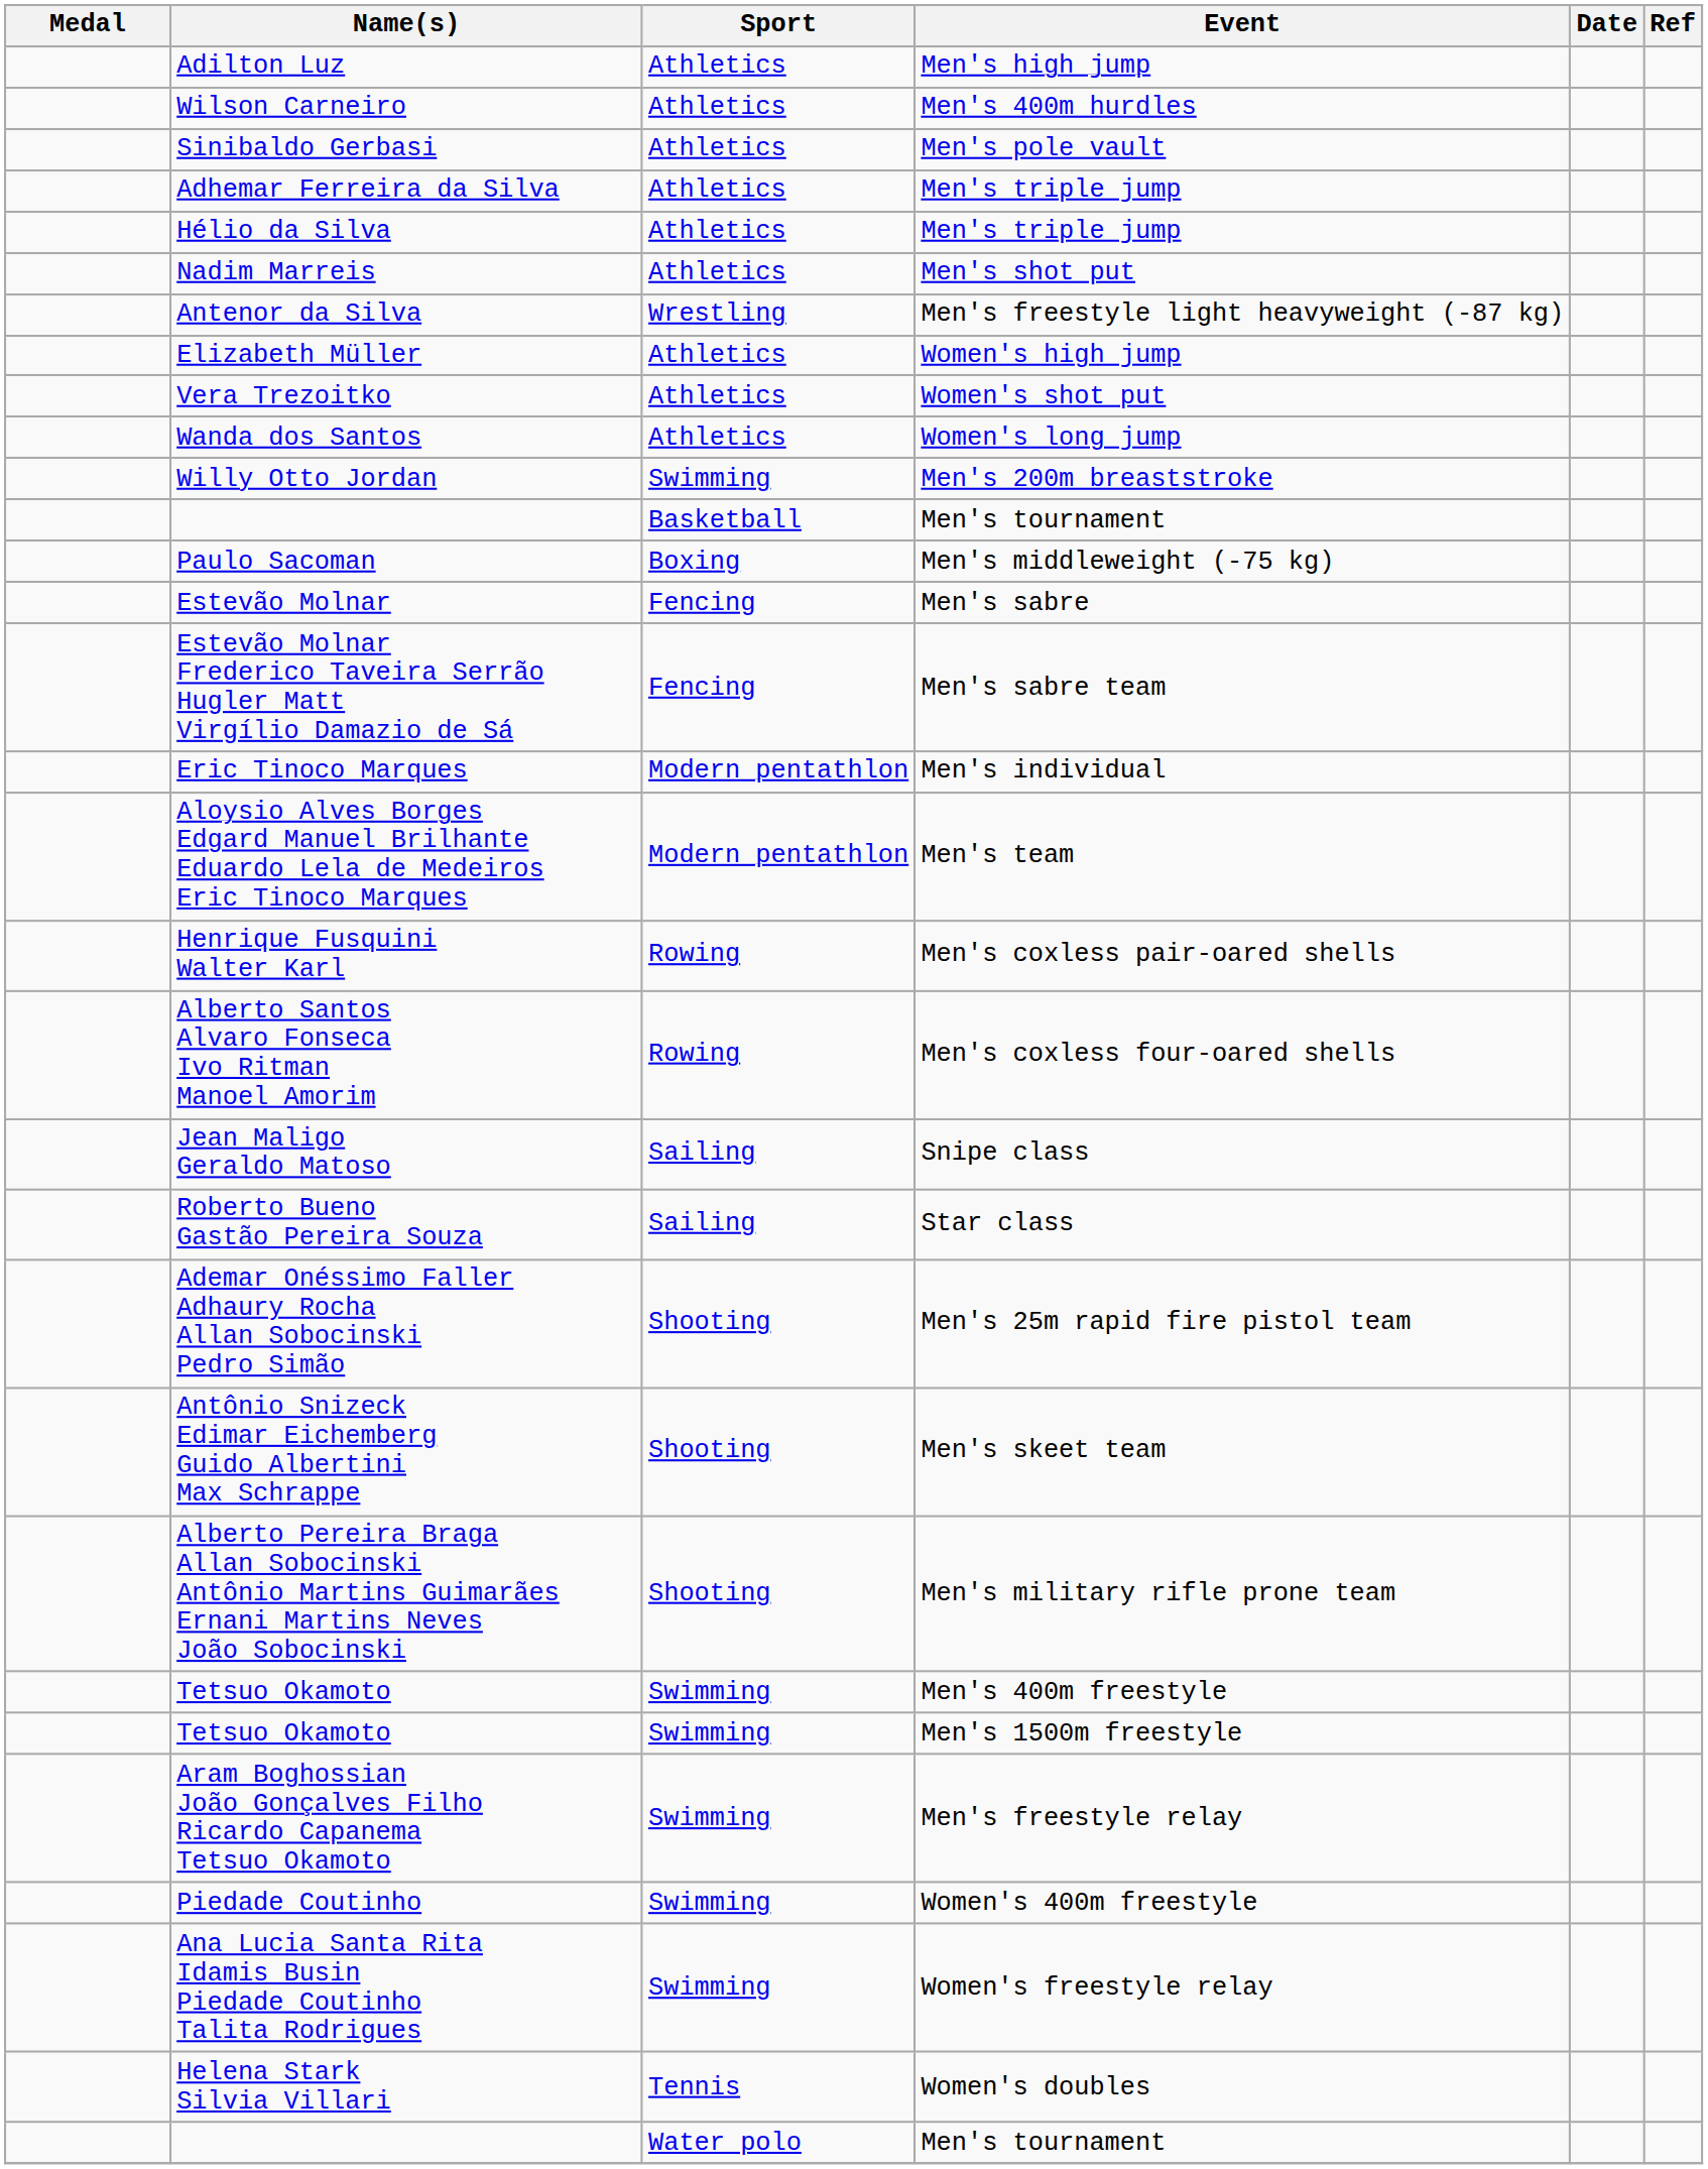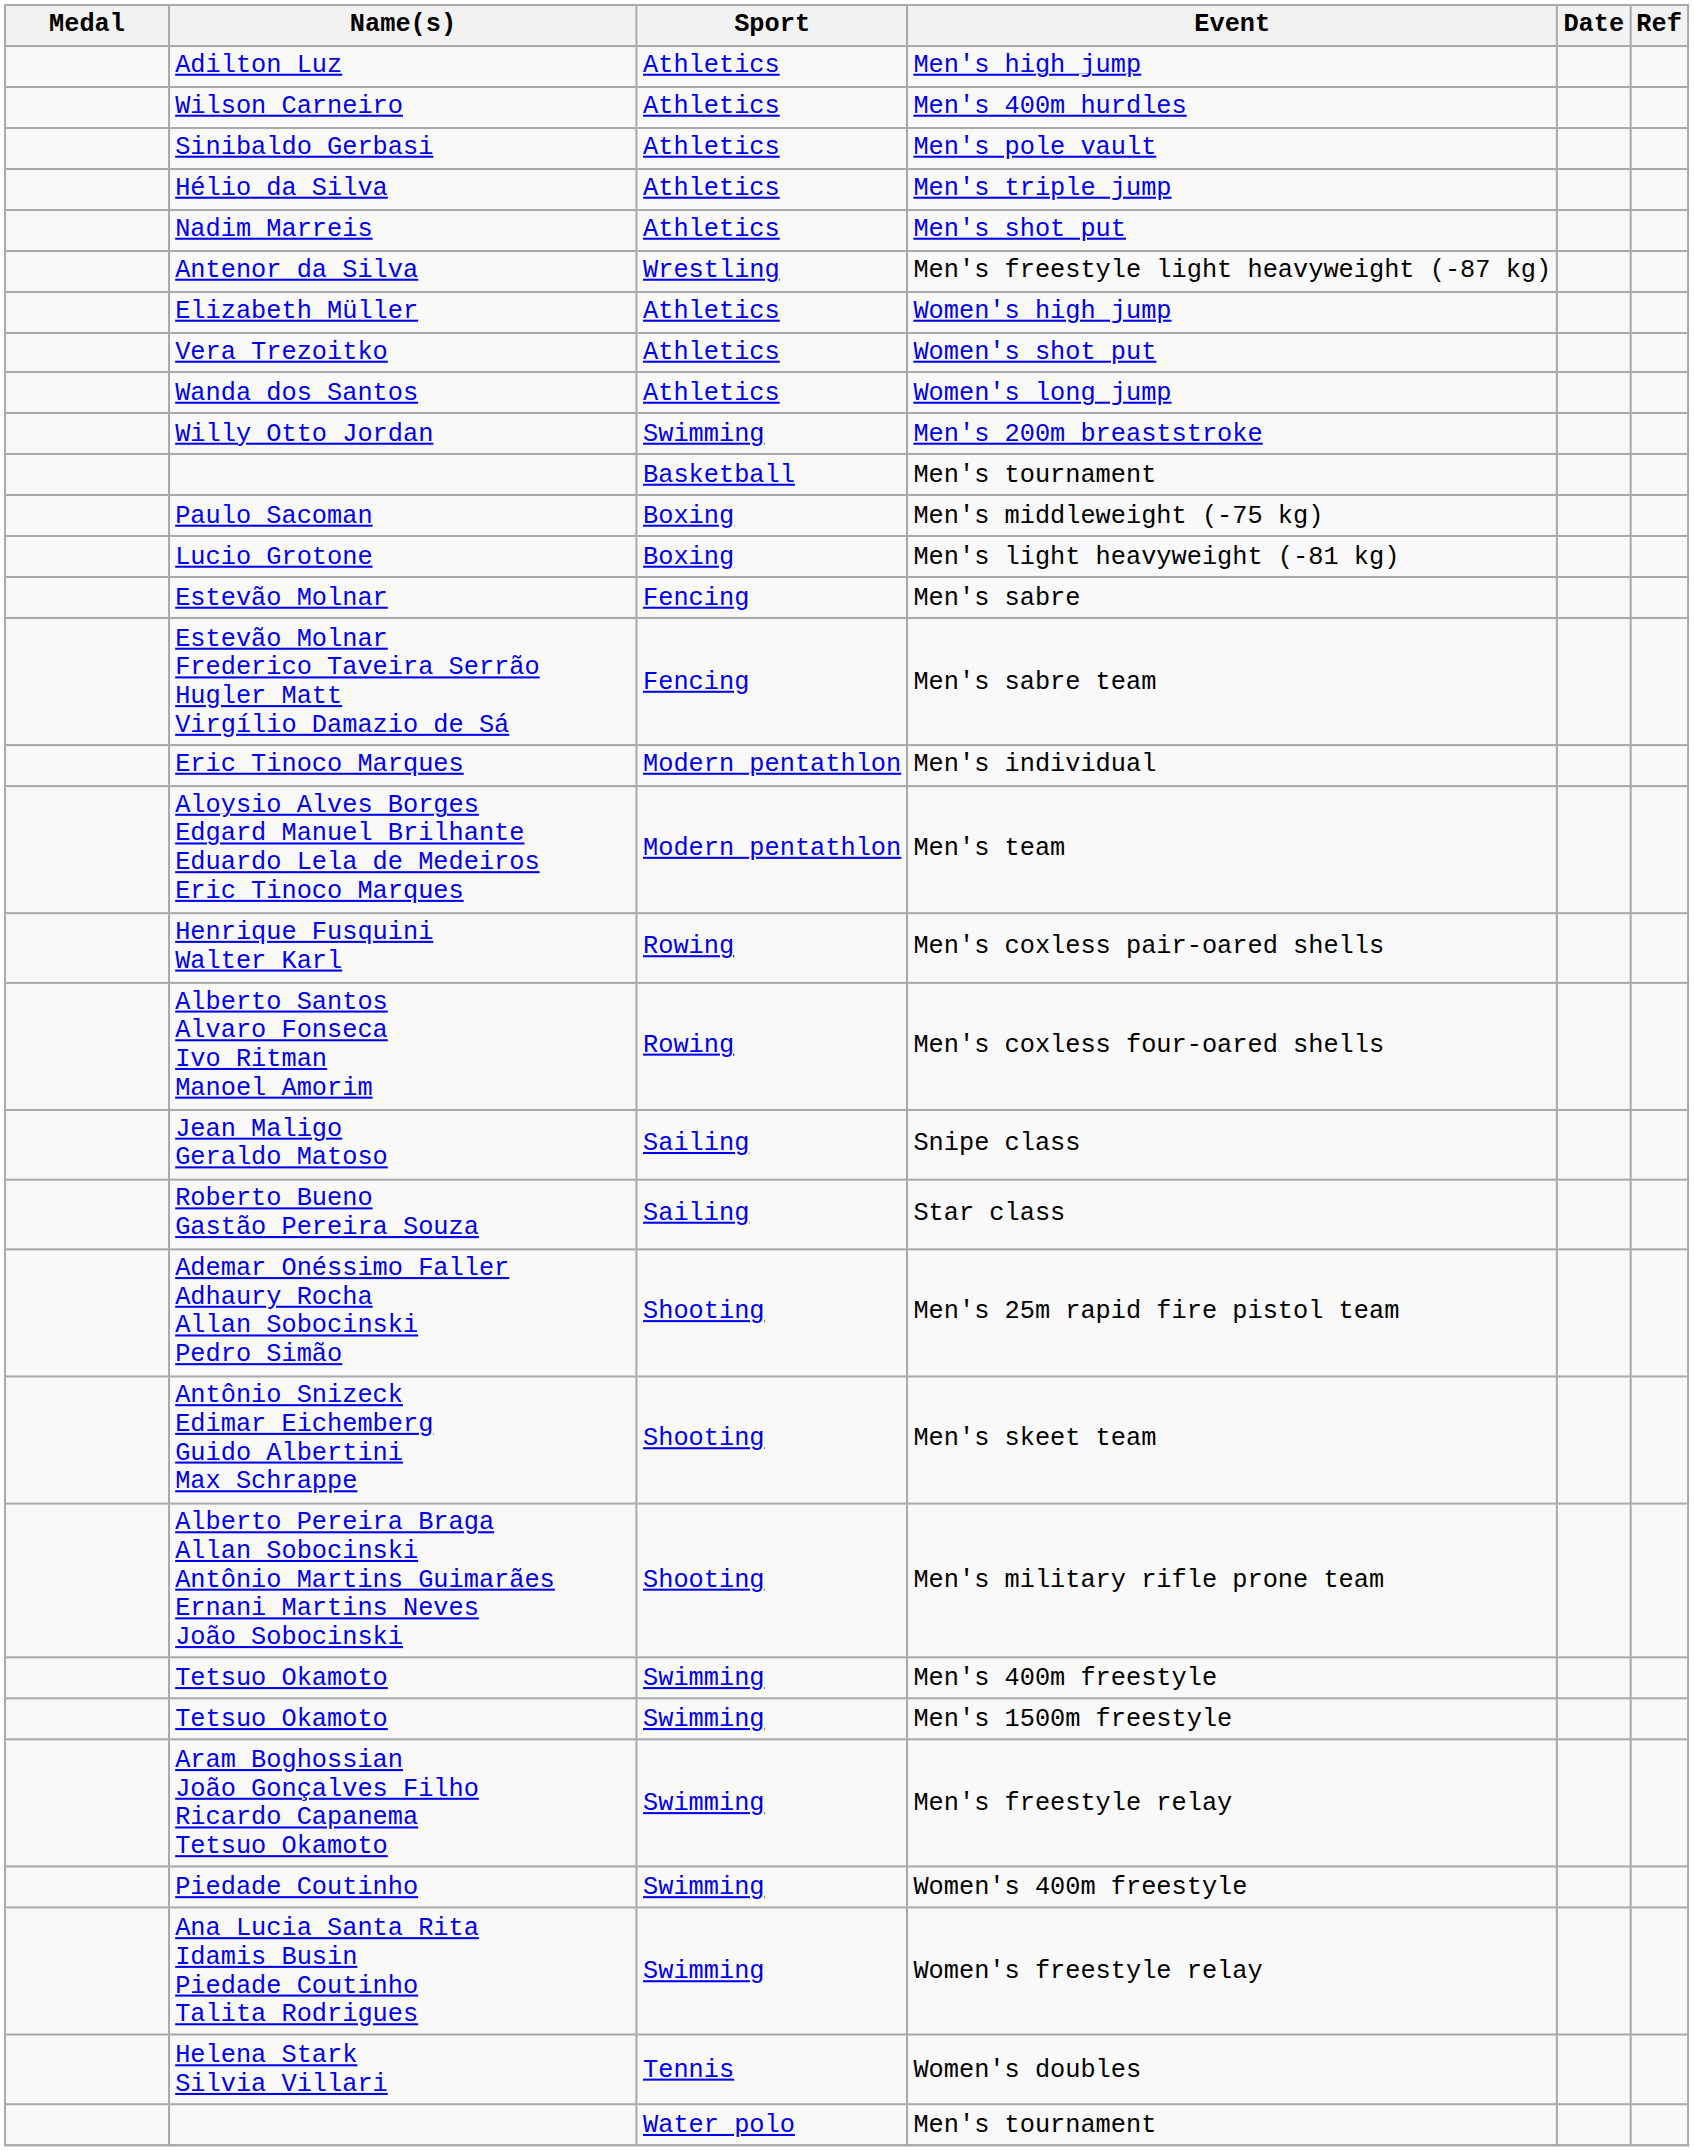 <table class="wikitable sortable" style="font-size: 95%;">
 <tr>
 <th style="width:6em">Medal</th>
 <th style="width:18em">Name(s)</th>
 <th>Sport</th>
 <th>Event</th>
 <th>Date</th>
 <th>Ref</th>
 </tr>
 <tr>
 <td></td>
 <td><a href='#'>Adilton Luz</a></td>
 <td><a href='#'>Athletics</a></td>
 <td><a href='#'>Men's high jump</a></td>
 <td></td>
 <td></td>
 </tr>
 <tr>
 <td></td>
 <td><a href='#'>Wilson Carneiro</a></td>
 <td><a href='#'>Athletics</a></td>
 <td><a href='#'>Men's 400m hurdles</a></td>
 <td></td>
 <td></td>
 </tr>
 <tr>
 <td></td>
 <td><a href='#'>Sinibaldo Gerbasi</a></td>
 <td><a href='#'>Athletics</a></td>
 <td><a href='#'>Men's pole vault</a></td>
-<td></td>
-<td></td>
-</tr>
-<tr>
-<td></td>
-<td><a href='#'>Adhemar Ferreira da Silva</a></td>
-<td><a href='#'>Athletics</a></td>
-<td><a href='#'>Men's triple jump</a></td>
 <td></td>
 <td></td>
 </tr>
 <tr>
 <td></td>
 <td><a href='#'>Hélio da Silva</a></td>
 <td><a href='#'>Athletics</a></td>
 <td><a href='#'>Men's triple jump</a></td>
 <td></td>
 <td></td>
 </tr>
 <tr>
 <td></td>
 <td><a href='#'>Nadim Marreis</a></td>
 <td><a href='#'>Athletics</a></td>
 <td><a href='#'>Men's shot put</a></td>
 <td></td>
 <td></td>
 </tr>
 <tr>
 <td></td>
 <td><a href='#'>Antenor da Silva</a></td>
 <td><a href='#'>Wrestling</a></td>
 <td>Men's freestyle light heavyweight (-87 kg)</td>
 <td></td>
 <td></td>
 </tr>
 <tr>
 <td></td>
 <td><a href='#'>Elizabeth Müller</a></td>
 <td><a href='#'>Athletics</a></td>
 <td><a href='#'>Women's high jump</a></td>
 <td></td>
 <td></td>
 </tr>
 <tr>
 <td></td>
 <td><a href='#'>Vera Trezoitko</a></td>
 <td><a href='#'>Athletics</a></td>
 <td><a href='#'>Women's shot put</a></td>
 <td></td>
 <td></td>
 </tr>
 <tr>
 <td></td>
 <td><a href='#'>Wanda dos Santos</a></td>
 <td><a href='#'>Athletics</a></td>
 <td><a href='#'>Women's long jump</a></td>
 <td></td>
 <td></td>
 </tr>
 <tr>
 <td></td>
 <td><a href='#'>Willy Otto Jordan</a></td>
 <td><a href='#'>Swimming</a></td>
 <td><a href='#'>Men's 200m breaststroke</a></td>
 <td></td>
 <td></td>
 </tr>
 <tr>
 <td></td>
 <td><br></td>
 <td><a href='#'>Basketball</a></td>
 <td>Men's tournament</td>
 <td></td>
 <td></td>
 </tr>
 <tr>
 <td></td>
 <td><a href='#'>Paulo Sacoman</a></td>
 <td><a href='#'>Boxing</a></td>
 <td>Men's middleweight (-75 kg)</td>
+<td></td>
+<td></td>
+</tr>
+<tr>
+<td></td>
+<td><a href='#'>Lucio Grotone</a></td>
+<td><a href='#'>Boxing</a></td>
+<td>Men's light heavyweight (-81 kg)</td>
 <td></td>
 <td></td>
 </tr>
 <tr>
 <td></td>
 <td><a href='#'>Estevão Molnar</a></td>
 <td><a href='#'>Fencing</a></td>
 <td>Men's sabre</td>
 <td></td>
 <td></td>
 </tr>
 <tr>
 <td></td>
 <td><a href='#'>Estevão Molnar</a><br><a href='#'>Frederico Taveira Serrão</a><br><a href='#'>Hugler Matt</a><br><a href='#'>Virgílio Damazio de Sá</a></td>
 <td><a href='#'>Fencing</a></td>
 <td>Men's sabre team</td>
 <td></td>
 <td></td>
 </tr>
 <tr>
 <td></td>
 <td><a href='#'>Eric Tinoco Marques</a></td>
 <td><a href='#'>Modern pentathlon</a></td>
 <td>Men's individual</td>
 <td></td>
 <td></td>
 </tr>
 <tr>
 <td></td>
 <td><a href='#'>Aloysio Alves Borges</a> <br> <a href='#'>Edgard Manuel Brilhante</a> <br> <a href='#'>Eduardo Lela de Medeiros</a> <br> <a href='#'>Eric Tinoco Marques</a></td>
 <td><a href='#'>Modern pentathlon</a></td>
 <td>Men's team</td>
 <td></td>
 <td></td>
 </tr>
 <tr>
 <td></td>
 <td><a href='#'>Henrique Fusquini</a> <br> <a href='#'>Walter Karl</a></td>
 <td><a href='#'>Rowing</a></td>
 <td>Men's coxless pair-oared shells</td>
 <td></td>
 <td></td>
 </tr>
 <tr>
 <td></td>
 <td><a href='#'>Alberto Santos</a> <br> <a href='#'>Alvaro Fonseca</a> <br> <a href='#'>Ivo Ritman</a> <br> <a href='#'>Manoel Amorim</a></td>
 <td><a href='#'>Rowing</a></td>
 <td>Men's coxless four-oared shells</td>
 <td></td>
 <td></td>
 </tr>
 <tr>
 <td></td>
 <td><a href='#'>Jean Maligo</a> <br> <a href='#'>Geraldo Matoso</a></td>
 <td><a href='#'>Sailing</a></td>
 <td>Snipe class</td>
 <td></td>
 <td></td>
 </tr>
 <tr>
 <td></td>
 <td><a href='#'>Roberto Bueno</a> <br> <a href='#'>Gastão Pereira Souza</a></td>
 <td><a href='#'>Sailing</a></td>
 <td>Star class</td>
 <td></td>
 <td></td>
 </tr>
 <tr>
 <td></td>
 <td><a href='#'>Ademar Onéssimo Faller</a> <br> <a href='#'>Adhaury Rocha</a> <br> <a href='#'>Allan Sobocinski</a> <br> <a href='#'>Pedro Simão</a></td>
 <td><a href='#'>Shooting</a></td>
 <td>Men's 25m rapid fire pistol team</td>
 <td></td>
 <td></td>
 </tr>
 <tr>
 <td></td>
 <td><a href='#'>Antônio Snizeck</a> <br> <a href='#'>Edimar Eichemberg</a> <br> <a href='#'>Guido Albertini</a> <br> <a href='#'>Max Schrappe</a></td>
 <td><a href='#'>Shooting</a></td>
 <td>Men's skeet team</td>
 <td></td>
 <td></td>
 </tr>
 <tr>
 <td></td>
 <td><a href='#'>Alberto Pereira Braga</a> <br> <a href='#'>Allan Sobocinski</a> <br> <a href='#'>Antônio Martins Guimarães</a> <br> <a href='#'>Ernani Martins Neves</a> <br> <a href='#'>João Sobocinski</a></td>
 <td><a href='#'>Shooting</a></td>
 <td>Men's military rifle prone team</td>
 <td></td>
 <td></td>
 </tr>
 <tr>
 <td></td>
 <td><a href='#'>Tetsuo Okamoto</a></td>
 <td><a href='#'>Swimming</a></td>
 <td>Men's 400m freestyle</td>
 <td></td>
 <td></td>
 </tr>
 <tr>
 <td></td>
 <td><a href='#'>Tetsuo Okamoto</a></td>
 <td><a href='#'>Swimming</a></td>
 <td>Men's 1500m freestyle</td>
 <td></td>
 <td></td>
 </tr>
 <tr>
 <td></td>
 <td><a href='#'>Aram Boghossian</a><br><a href='#'>João Gonçalves Filho</a><br><a href='#'>Ricardo Capanema</a><br><a href='#'>Tetsuo Okamoto</a></td>
 <td><a href='#'>Swimming</a></td>
 <td>Men's  freestyle relay</td>
 <td></td>
 <td></td>
 </tr>
 <tr>
 <td></td>
 <td><a href='#'>Piedade Coutinho</a></td>
 <td><a href='#'>Swimming</a></td>
 <td>Women's 400m freestyle</td>
 <td></td>
 <td></td>
 </tr>
 <tr>
 <td></td>
 <td><a href='#'>Ana Lucia Santa Rita</a><br><a href='#'>Idamis Busin</a><br><a href='#'>Piedade Coutinho</a><br><a href='#'>Talita Rodrigues</a></td>
 <td><a href='#'>Swimming</a></td>
 <td>Women's  freestyle relay</td>
 <td></td>
 <td></td>
 </tr>
 <tr>
 <td></td>
 <td><a href='#'>Helena Stark</a><br><a href='#'>Silvia Villari</a></td>
 <td><a href='#'>Tennis</a></td>
 <td>Women's doubles</td>
 <td></td>
 <td></td>
 </tr>
 <tr>
 <td></td>
 <td><br></td>
 <td><a href='#'>Water polo</a></td>
 <td>Men's tournament</td>
 <td></td>
 <td></td>
 </tr>
 <tr>
 </tr>
 </table>
